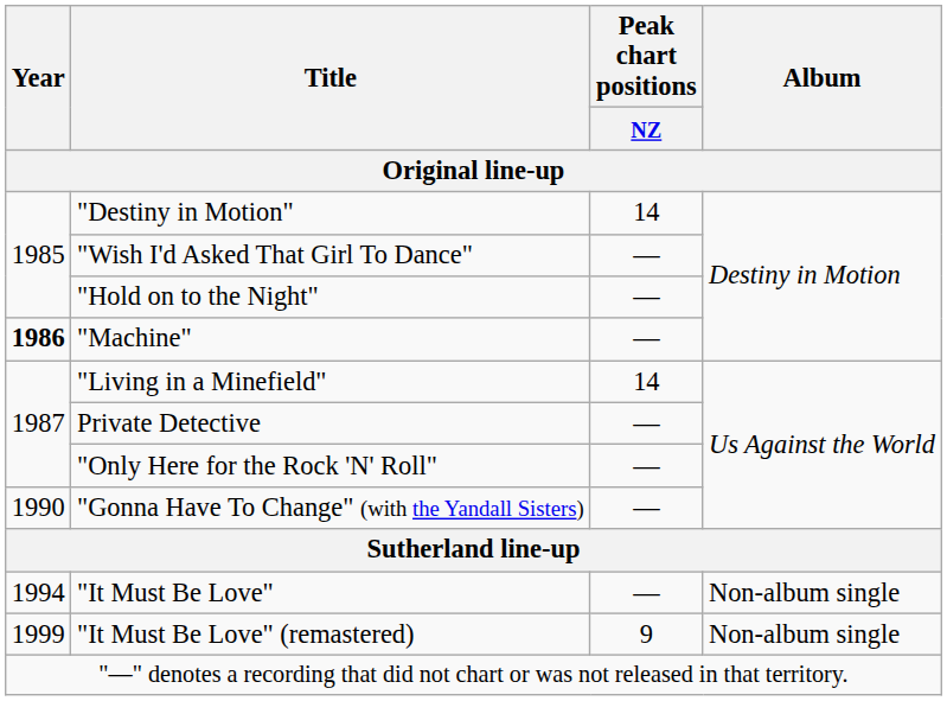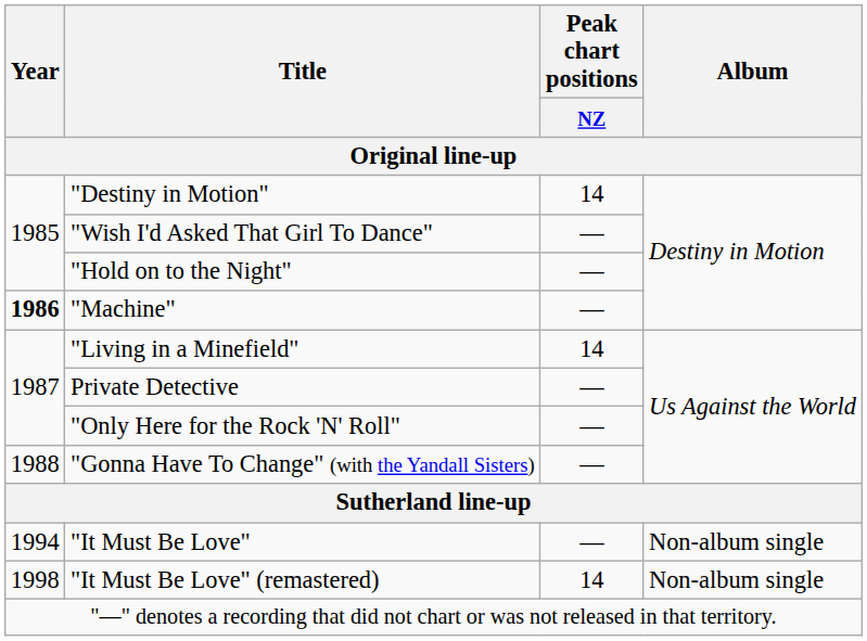 <table class="wikitable plainrowheaders">
 <tr>
 <th rowspan="2"  width="1em">Year</th>
 <th rowspan="2">Title</th>
 <th width="3em">Peak chart positions</th>
 <th rowspan="2">Album</th>
 </tr>
 <tr>
 <th><small><a href='#'>NZ</a></small></th>
 </tr>
 <tr>
 <th colspan="4">Original line-up</th>
 </tr>
 <tr>
 <td rowspan="3">1985</td>
 <td>"Destiny in Motion"</td>
 <td align="center">14</td>
 <td rowspan="4"><em>Destiny in Motion</em></td>
 </tr>
 <tr>
 <td>"Wish I'd Asked That Girl To Dance"</td>
 <td align="center">—</td>
 </tr>
 <tr>
 <td>"Hold on to the Night"</td>
 <td align="center">—</td>
 </tr>
 <tr>
 <td><strong>1986</strong></td>
 <td>"Machine"</td>
 <td align="center">—</td>
 </tr>
 <tr>
 <td rowspan="3">1987</td>
 <td>"Living in a Minefield"</td>
 <td align="center">14</td>
 <td rowspan="4"><em>Us Against the World</em></td>
 </tr>
 <tr>
 <td>Private Detective</td>
 <td align="center">—</td>
 </tr>
 <tr>
 <td>"Only Here for the Rock 'N' Roll"</td>
 <td align="center">—</td>
 </tr>
 <tr>
-<td>1990</td>
+<td>1988</td>
 <td>"Gonna Have To Change" <small>(with <a href='#'>the Yandall Sisters</a>)</small></td>
 <td align="center">—</td>
 </tr>
 <tr>
 <th colspan="4">Sutherland line-up</th>
 </tr>
 <tr>
 <td>1994</td>
 <td>"It Must Be Love"</td>
 <td align="center">—</td>
 <td>Non-album single</td>
 </tr>
 <tr>
-<td>1999</td>
+<td>1998</td>
 <td>"It Must Be Love" (remastered)</td>
-<td align="center">9</td>
+<td align="center">14</td>
 <td>Non-album single</td>
 </tr>
 <tr>
 <td colspan="4" style="font-size:90%" align="center">"—" denotes a recording that did not chart or was not released in that territory.</td>
 </tr>
 </table>
